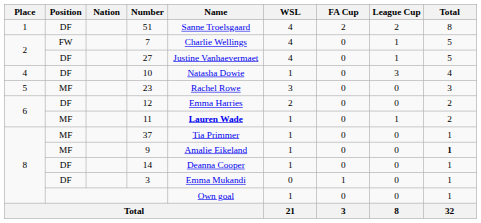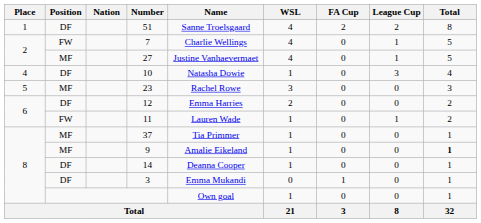 <table class="wikitable" style="font-size: 95%; text-align: center;">
 <tr>
 <th width=60>Place</th>
 <th width=60>Position</th>
 <th width=60>Nation</th>
 <th width=60>Number</th>
 <th width=150>Name</th>
 <th width=80>WSL</th>
 <th width=80>FA Cup</th>
 <th width=80>League Cup</th>
 <th width=80>Total</th>
 </tr>
 <tr>
 <td>1</td>
 <td>DF</td>
 <td></td>
 <td>51</td>
 <td><a href='#'>Sanne Troelsgaard</a></td>
 <td>4</td>
 <td>2</td>
 <td>2</td>
 <td>8</td>
 </tr>
 <tr>
 <td rowspan="2">2</td>
 <td>FW</td>
 <td></td>
 <td>7</td>
 <td><a href='#'>Charlie Wellings</a></td>
 <td>4</td>
 <td>0</td>
 <td>1</td>
 <td>5</td>
 </tr>
 <tr>
-<td>DF</td>
+<td>MF</td>
 <td></td>
 <td>27</td>
 <td><a href='#'>Justine Vanhaevermaet</a></td>
 <td>4</td>
 <td>0</td>
 <td>1</td>
 <td>5</td>
 </tr>
 <tr>
 <td>4</td>
 <td>DF</td>
 <td></td>
 <td>10</td>
 <td><a href='#'>Natasha Dowie</a></td>
 <td>1</td>
 <td>0</td>
 <td>3</td>
 <td>4</td>
 </tr>
 <tr>
 <td>5</td>
 <td>MF</td>
 <td></td>
 <td>23</td>
 <td><a href='#'>Rachel Rowe</a></td>
 <td>3</td>
 <td>0</td>
 <td>0</td>
 <td>3</td>
 </tr>
 <tr>
 <td rowspan="2">6</td>
 <td>DF</td>
 <td></td>
 <td>12</td>
 <td><a href='#'>Emma Harries</a></td>
 <td>2</td>
 <td>0</td>
 <td>0</td>
 <td>2</td>
 </tr>
 <tr>
-<td>MF</td>
+<td>FW</td>
 <td></td>
 <td>11</td>
-<td><strong><a href='#'>Lauren Wade</a></strong></td>
+<td><a href='#'>Lauren Wade</a></td>
 <td>1</td>
 <td>0</td>
 <td>1</td>
 <td>2</td>
 </tr>
 <tr>
 <td rowspan="5">8</td>
 <td>MF</td>
 <td></td>
 <td>37</td>
 <td><a href='#'>Tia Primmer</a></td>
 <td>1</td>
 <td>0</td>
 <td>0</td>
 <td>1</td>
 </tr>
 <tr>
 <td>MF</td>
 <td></td>
 <td>9</td>
 <td><a href='#'>Amalie Eikeland</a></td>
 <td>1</td>
 <td>0</td>
 <td>0</td>
 <td><strong>1</strong></td>
 </tr>
 <tr>
 <td>DF</td>
 <td></td>
 <td>14</td>
 <td><a href='#'>Deanna Cooper</a></td>
 <td>1</td>
 <td>0</td>
 <td>0</td>
 <td>1</td>
 </tr>
 <tr>
 <td>DF</td>
 <td></td>
 <td>3</td>
 <td><a href='#'>Emma Mukandi</a></td>
 <td>0</td>
 <td>1</td>
 <td>0</td>
 <td>1</td>
 </tr>
 <tr>
 <td colspan="3"></td>
 <td><a href='#'>Own goal</a></td>
 <td>1</td>
 <td>0</td>
 <td>0</td>
 <td>1</td>
 </tr>
 <tr>
 <th colspan=5>Total</th>
 <th>21</th>
 <th>3</th>
 <th>8</th>
 <th>32</th>
 </tr>
 </table>
